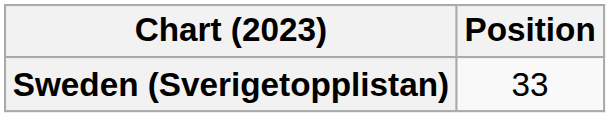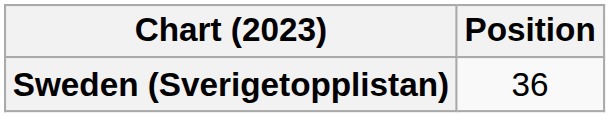 <table class="wikitable plainrowheaders" style="text-align:center">
 <tr>
 <th scope="col">Chart (2023)</th>
 <th scope="col">Position</th>
 </tr>
 <tr>
 <th scope="row">Sweden (Sverigetopplistan)</th>
-<td>33</td>
+<td>36</td>
 </tr>
 </table>
